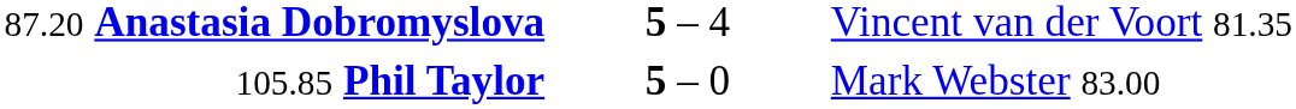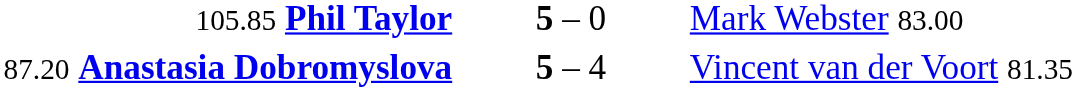 <table style="text-align:center">
 <tr>
 <th width=223></th>
 <th width=100></th>
 <th width=223></th>
 </tr>
 <tr>
+<td align=right><small>105.85</small> <strong><a href='#'>Phil Taylor</a></strong> </td>
+<td><strong>5</strong> – 0</td>
+<td align=left> <a href='#'>Mark Webster</a> <small>83.00</small></td>
+</tr>
+<tr>
 <td align=right><small>87.20</small> <strong><a href='#'>Anastasia Dobromyslova</a></strong> </td>
 <td><strong>5</strong> – 4</td>
 <td align=left> <a href='#'>Vincent van der Voort</a> <small>81.35</small></td>
 </tr>
-<tr>
-<td align=right><small>105.85</small> <strong><a href='#'>Phil Taylor</a></strong> </td>
-<td><strong>5</strong> – 0</td>
-<td align=left> <a href='#'>Mark Webster</a> <small>83.00</small></td>
-</tr>
 </table>
